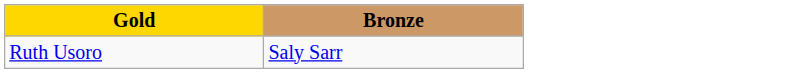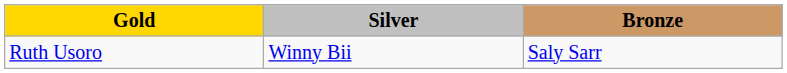 <table class="wikitable" style="text-align:left">
 <tr align="center">
 <td width=200 bgcolor=gold><strong>Gold</strong></td>
+<td width=200 bgcolor=silver><strong>Silver</strong></td>
 <td width=200 bgcolor=CC9966><strong>Bronze</strong></td>
 </tr>
 <tr>
 <td><a href='#'>Ruth Usoro</a><br></td>
+<td><a href='#'>Winny Bii</a><br></td>
 <td><a href='#'>Saly Sarr</a><br></td>
 </tr>
 </table>
